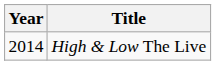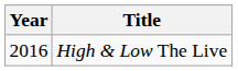 <table class="wikitable">
 <tr>
 <th>Year</th>
 <th>Title</th>
 </tr>
 <tr>
-<td>2014</td>
+<td>2016</td>
 <td><em>High & Low</em> The Live</td>
 </tr>
 </table>
